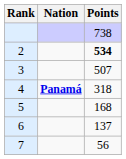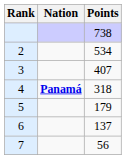 <table class="wikitable sortable" style="text-align:center">
 <tr>
 <th>Rank</th>
 <th>Nation</th>
 <th>Points</th>
 </tr>
 <tr style="background-color:#ccccff">
 <td bgcolor = DDEEFF></td>
 <td align=left></td>
 <td>738</td>
 </tr>
 <tr>
 <td bgcolor = DDEEFF>2</td>
 <td align=left></td>
-<td><strong>534</strong></td>
+<td>534</td>
 </tr>
 <tr>
 <td bgcolor = DDEEFF>3</td>
 <td align=left></td>
-<td>507</td>
+<td>407</td>
 </tr>
 <tr>
 <td bgcolor = DDEEFF>4</td>
 <td align=left><strong> <a href='#'>Panamá</a></strong></td>
 <td>318</td>
 </tr>
 <tr>
 <td bgcolor = DDEEFF>5</td>
 <td align=left></td>
-<td>168</td>
+<td>179</td>
 </tr>
 <tr>
 <td bgcolor = DDEEFF>6</td>
 <td align=left></td>
 <td>137</td>
 </tr>
 <tr>
 <td bgcolor = DDEEFF>7</td>
 <td align=left></td>
 <td>56</td>
 </tr>
 </table>
